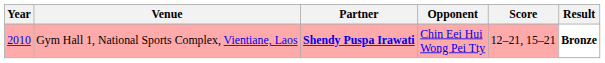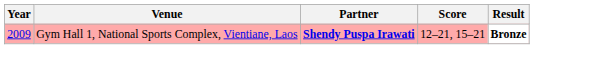 <table class="sortable wikitable" style="font-size: 90%">
 <tr>
 <th>Year</th>
 <th>Venue</th>
 <th>Partner</th>
-<th>Opponent</th>
 <th>Score</th>
 <th>Result</th>
 </tr>
 <tr style="background:#FFAAAA">
-<td align="center"><a href='#'>2010</a></td>
+<td align="center"><a href='#'>2009</a></td>
 <td align="left">Gym Hall 1, National Sports Complex, <a href='#'>Vientiane, Laos</a></td>
 <td align="left"><strong> <a href='#'>Shendy Puspa Irawati</a></strong></td>
-<td align="left"> <a href='#'>Chin Eei Hui</a> <br>  <a href='#'>Wong Pei Tty</a></td>
 <td align="left">12–21, 15–21</td>
 <td style="text-align:left; background:white"> <strong>Bronze</strong></td>
 </tr>
 </table>
